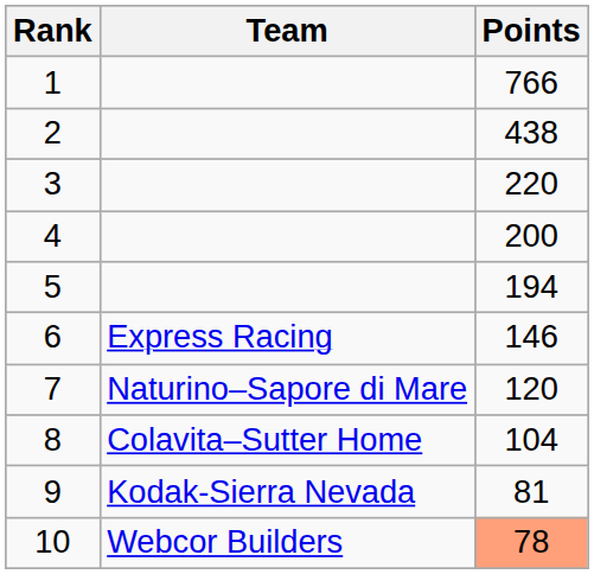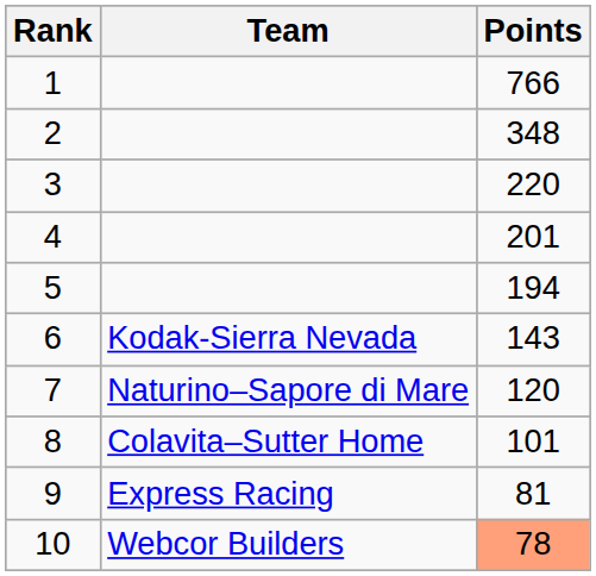 <table class="wikitable sortable">
 <tr>
 <th>Rank</th>
 <th>Team</th>
 <th>Points</th>
 </tr>
 <tr>
 <td align=center>1</td>
 <td></td>
 <td align=center>766</td>
 </tr>
 <tr>
 <td align=center>2</td>
 <td></td>
-<td align=center>438</td>
+<td align=center>348</td>
 </tr>
 <tr>
 <td align=center>3</td>
 <td></td>
 <td align=center>220</td>
 </tr>
 <tr>
 <td align=center>4</td>
 <td></td>
-<td align=center>200</td>
+<td align=center>201</td>
 </tr>
 <tr>
 <td align=center>5</td>
 <td></td>
 <td align=center>194</td>
 </tr>
 <tr>
 <td align=center>6</td>
-<td><a href='#'>Express Racing</a></td>
-<td align=center>146</td>
+<td><a href='#'>Kodak-Sierra Nevada</a></td>
+<td align=center>143</td>
 </tr>
 <tr>
 <td align=center>7</td>
 <td><a href='#'>Naturino–Sapore di Mare</a></td>
 <td align=center>120</td>
 </tr>
 <tr>
 <td align=center>8</td>
 <td><a href='#'>Colavita–Sutter Home</a></td>
-<td align=center>104</td>
+<td align=center>101</td>
 </tr>
 <tr>
 <td align=center>9</td>
-<td><a href='#'>Kodak-Sierra Nevada</a></td>
+<td><a href='#'>Express Racing</a></td>
 <td align=center>81</td>
 </tr>
 <tr>
 <td align=center>10</td>
 <td><a href='#'>Webcor Builders</a></td>
 <td align=center style="background: lightsalmon;">78</td>
 </tr>
 </table>
